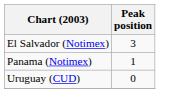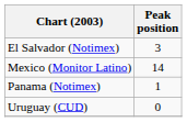 <table class="wikitable sortable">
 <tr>
 <th>Chart (2003)</th>
 <th>Peak<br>position</th>
 </tr>
 <tr>
 <td>El Salvador (<a href='#'>Notimex</a>)</td>
 <td align="center">3</td>
+</tr>
+<tr>
+<td>Mexico (<a href='#'>Monitor Latino</a>)</td>
+<td align="center">14</td>
 </tr>
 <tr>
 <td>Panama (<a href='#'>Notimex</a>)</td>
 <td align="center">1</td>
 </tr>
 <tr>
 <td>Uruguay (<a href='#'>CUD</a>)</td>
 <td align="center">0</td>
 </tr>
 <tr>
 </tr>
 <tr>
 </tr>
 <tr>
 </tr>
 </table>
